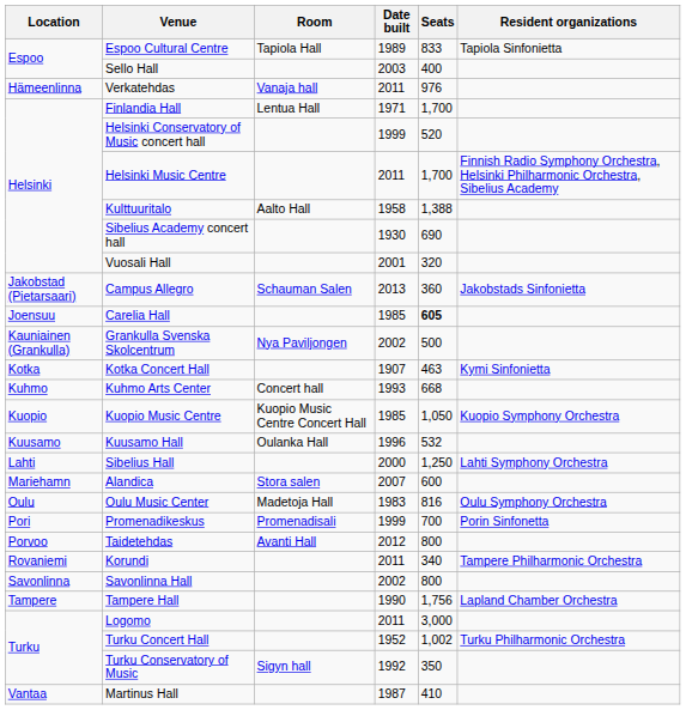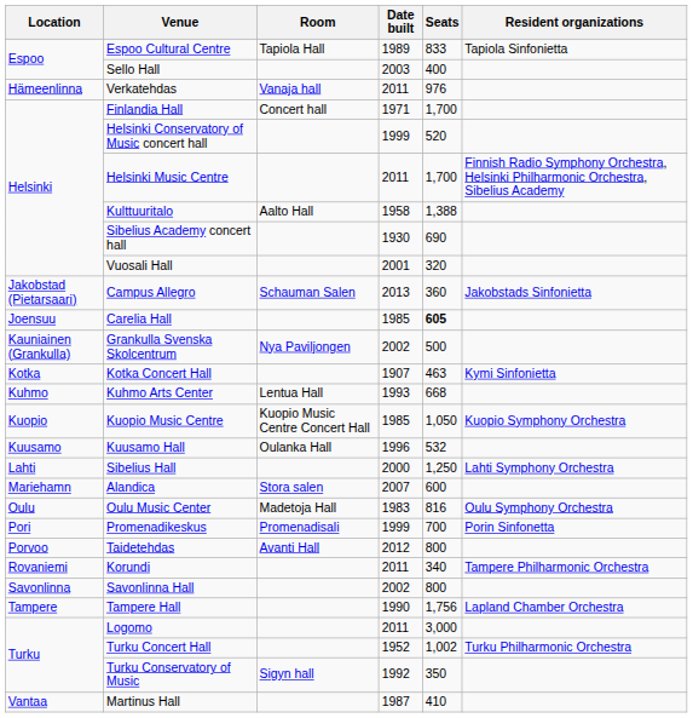 <table class="wikitable">
 <tr>
 <th>Location</th>
 <th>Venue</th>
 <th>Room</th>
 <th>Date built</th>
 <th>Seats</th>
 <th>Resident organizations</th>
 </tr>
 <tr>
 <td rowspan=2><a href='#'>Espoo</a></td>
 <td><a href='#'>Espoo Cultural Centre</a></td>
 <td>Tapiola Hall</td>
 <td>1989</td>
 <td>833</td>
 <td>Tapiola Sinfonietta</td>
 </tr>
 <tr>
 <td>Sello Hall</td>
 <td></td>
 <td>2003</td>
 <td>400</td>
 <td></td>
 </tr>
 <tr>
 <td><a href='#'>Hämeenlinna</a></td>
 <td>Verkatehdas</td>
 <td><a href='#'>Vanaja hall</a></td>
 <td>2011</td>
 <td>976</td>
 <td></td>
 </tr>
 <tr>
 <td rowspan=6><a href='#'>Helsinki</a></td>
 <td><a href='#'>Finlandia Hall</a></td>
-<td>Lentua Hall</td>
+<td>Concert hall</td>
 <td>1971</td>
 <td>1,700</td>
 <td></td>
 </tr>
 <tr>
 <td><a href='#'>Helsinki Conservatory of Music</a> concert hall</td>
 <td></td>
 <td>1999</td>
 <td>520</td>
 <td></td>
 </tr>
 <tr>
 <td><a href='#'>Helsinki Music Centre</a></td>
 <td></td>
 <td>2011</td>
 <td>1,700</td>
 <td><a href='#'>Finnish Radio Symphony Orchestra</a>, <a href='#'>Helsinki Philharmonic Orchestra</a>, <a href='#'>Sibelius Academy</a></td>
 </tr>
 <tr>
 <td><a href='#'>Kulttuuritalo</a></td>
 <td>Aalto Hall</td>
 <td>1958</td>
 <td>1,388</td>
 <td></td>
 </tr>
 <tr>
 <td><a href='#'>Sibelius Academy</a> concert hall</td>
 <td></td>
 <td>1930</td>
 <td>690</td>
 <td></td>
 </tr>
 <tr>
 <td>Vuosali Hall</td>
 <td></td>
 <td>2001</td>
 <td>320</td>
 <td></td>
 </tr>
 <tr>
 <td><a href='#'> Jakobstad (Pietarsaari)</a></td>
 <td><a href='#'>Campus Allegro</a></td>
 <td><a href='#'>Schauman Salen</a></td>
 <td>2013</td>
 <td>360</td>
 <td><a href='#'>Jakobstads Sinfonietta</a></td>
 </tr>
 <tr>
 <td><a href='#'>Joensuu</a></td>
 <td><a href='#'>Carelia Hall</a></td>
 <td></td>
 <td>1985</td>
 <td><strong>605</strong></td>
 <td></td>
 </tr>
 <tr>
 <td><a href='#'>Kauniainen (Grankulla)</a></td>
 <td><a href='#'>Grankulla Svenska Skolcentrum</a></td>
 <td><a href='#'>Nya Paviljongen</a></td>
 <td>2002</td>
 <td>500</td>
 <td></td>
 </tr>
 <tr>
 <td><a href='#'>Kotka</a></td>
 <td><a href='#'>Kotka Concert Hall</a></td>
 <td></td>
 <td>1907</td>
 <td>463</td>
 <td><a href='#'>Kymi Sinfonietta</a></td>
 </tr>
 <tr>
 <td><a href='#'>Kuhmo</a></td>
 <td><a href='#'>Kuhmo Arts Center</a></td>
-<td>Concert hall</td>
+<td>Lentua Hall</td>
 <td>1993</td>
 <td>668</td>
 <td></td>
 </tr>
 <tr>
 <td><a href='#'>Kuopio</a></td>
 <td><a href='#'>Kuopio Music Centre</a></td>
 <td>Kuopio Music Centre Concert Hall</td>
 <td>1985</td>
 <td>1,050</td>
 <td><a href='#'>Kuopio Symphony Orchestra</a></td>
 </tr>
 <tr>
 <td><a href='#'>Kuusamo</a></td>
 <td><a href='#'>Kuusamo Hall</a></td>
 <td>Oulanka Hall</td>
 <td>1996</td>
 <td>532</td>
 <td></td>
 </tr>
 <tr>
 <td><a href='#'>Lahti</a></td>
 <td><a href='#'>Sibelius Hall</a></td>
 <td></td>
 <td>2000</td>
 <td>1,250</td>
 <td><a href='#'>Lahti Symphony Orchestra</a></td>
 </tr>
 <tr>
 <td><a href='#'>Mariehamn</a></td>
 <td><a href='#'>Alandica</a></td>
 <td><a href='#'>Stora salen</a></td>
 <td>2007</td>
 <td>600</td>
 <td></td>
 </tr>
 <tr>
 <td><a href='#'>Oulu</a></td>
 <td><a href='#'>Oulu Music Center</a></td>
 <td>Madetoja Hall</td>
 <td>1983</td>
 <td>816</td>
 <td><a href='#'>Oulu Symphony Orchestra</a></td>
 </tr>
 <tr>
 <td><a href='#'>Pori</a></td>
 <td><a href='#'>Promenadikeskus</a></td>
 <td><a href='#'>Promenadisali</a></td>
 <td>1999</td>
 <td>700</td>
 <td><a href='#'>Porin Sinfonetta</a></td>
 </tr>
 <tr>
 <td><a href='#'>Porvoo</a></td>
 <td><a href='#'>Taidetehdas</a></td>
 <td><a href='#'>Avanti Hall</a></td>
 <td>2012</td>
 <td>800</td>
 <td></td>
 </tr>
 <tr>
 <td><a href='#'>Rovaniemi</a></td>
 <td><a href='#'>Korundi</a></td>
 <td></td>
 <td>2011</td>
 <td>340</td>
 <td><a href='#'>Tampere Philharmonic Orchestra</a></td>
 </tr>
 <tr>
 <td><a href='#'>Savonlinna</a></td>
 <td><a href='#'>Savonlinna Hall</a></td>
 <td></td>
 <td>2002</td>
 <td>800</td>
 <td></td>
 </tr>
 <tr>
 <td><a href='#'>Tampere</a></td>
 <td><a href='#'>Tampere Hall</a></td>
 <td></td>
 <td>1990</td>
 <td>1,756</td>
 <td><a href='#'>Lapland Chamber Orchestra</a></td>
 </tr>
 <tr>
 <td rowspan=3><a href='#'>Turku</a></td>
 <td><a href='#'>Logomo</a></td>
 <td></td>
 <td>2011</td>
 <td>3,000</td>
 <td></td>
 </tr>
 <tr>
 <td><a href='#'>Turku Concert Hall</a></td>
 <td></td>
 <td>1952</td>
 <td>1,002</td>
 <td><a href='#'>Turku Philharmonic Orchestra</a></td>
 </tr>
 <tr>
 <td><a href='#'>Turku Conservatory of Music</a></td>
 <td><a href='#'>Sigyn hall</a></td>
 <td>1992</td>
 <td>350</td>
 <td></td>
 </tr>
 <tr>
 <td><a href='#'>Vantaa</a></td>
 <td>Martinus Hall</td>
 <td></td>
 <td>1987</td>
 <td>410</td>
 <td></td>
 </tr>
 </table>
